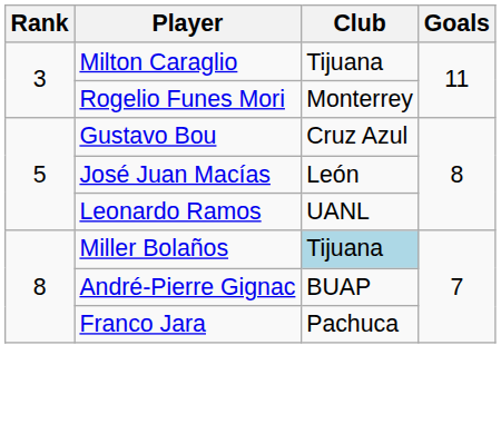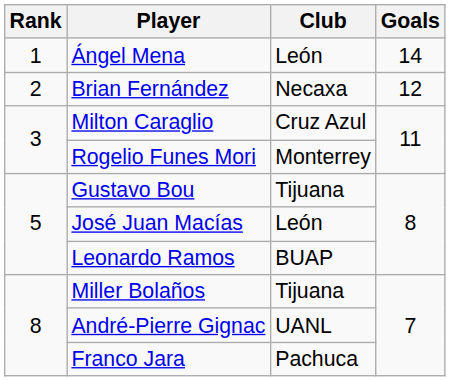 <table class="wikitable">
 <tr>
 <th>Rank</th>
 <th>Player</th>
 <th>Club</th>
 <th>Goals</th>
 </tr>
 <tr>
+<td align=center rowspan=1>1</td>
+<td> <a href='#'>Ángel Mena</a></td>
+<td>León</td>
+<td align=center rowspan=1>14</td>
+</tr>
+<tr>
+<td align=center rowspan=1>2</td>
+<td> <a href='#'>Brian Fernández</a></td>
+<td>Necaxa</td>
+<td align=center rowspan=1>12</td>
+</tr>
+<tr>
 <td align=center rowspan=2>3</td>
 <td> <a href='#'>Milton Caraglio</a></td>
-<td>Tijuana</td>
+<td>Cruz Azul</td>
 <td align=center rowspan=2>11</td>
 </tr>
 <tr>
 <td> <a href='#'>Rogelio Funes Mori</a></td>
 <td>Monterrey</td>
 </tr>
 <tr>
 <td align=center rowspan=3>5</td>
 <td> <a href='#'>Gustavo Bou</a></td>
-<td>Cruz Azul</td>
+<td>Tijuana</td>
 <td align=center rowspan=3>8</td>
 </tr>
 <tr>
 <td> <a href='#'>José Juan Macías</a></td>
 <td>León</td>
 </tr>
 <tr>
 <td> <a href='#'>Leonardo Ramos</a></td>
-<td>UANL</td>
+<td>BUAP</td>
 </tr>
 <tr>
 <td align=center rowspan=3>8</td>
 <td> <a href='#'>Miller Bolaños</a></td>
-<td style="background: lightblue;">Tijuana</td>
+<td>Tijuana</td>
 <td align=center rowspan=3>7</td>
 </tr>
 <tr>
 <td> <a href='#'>André-Pierre Gignac</a></td>
-<td>BUAP</td>
+<td>UANL</td>
 </tr>
 <tr>
 <td> <a href='#'>Franco Jara</a></td>
 <td>Pachuca</td>
 </tr>
 </table>
